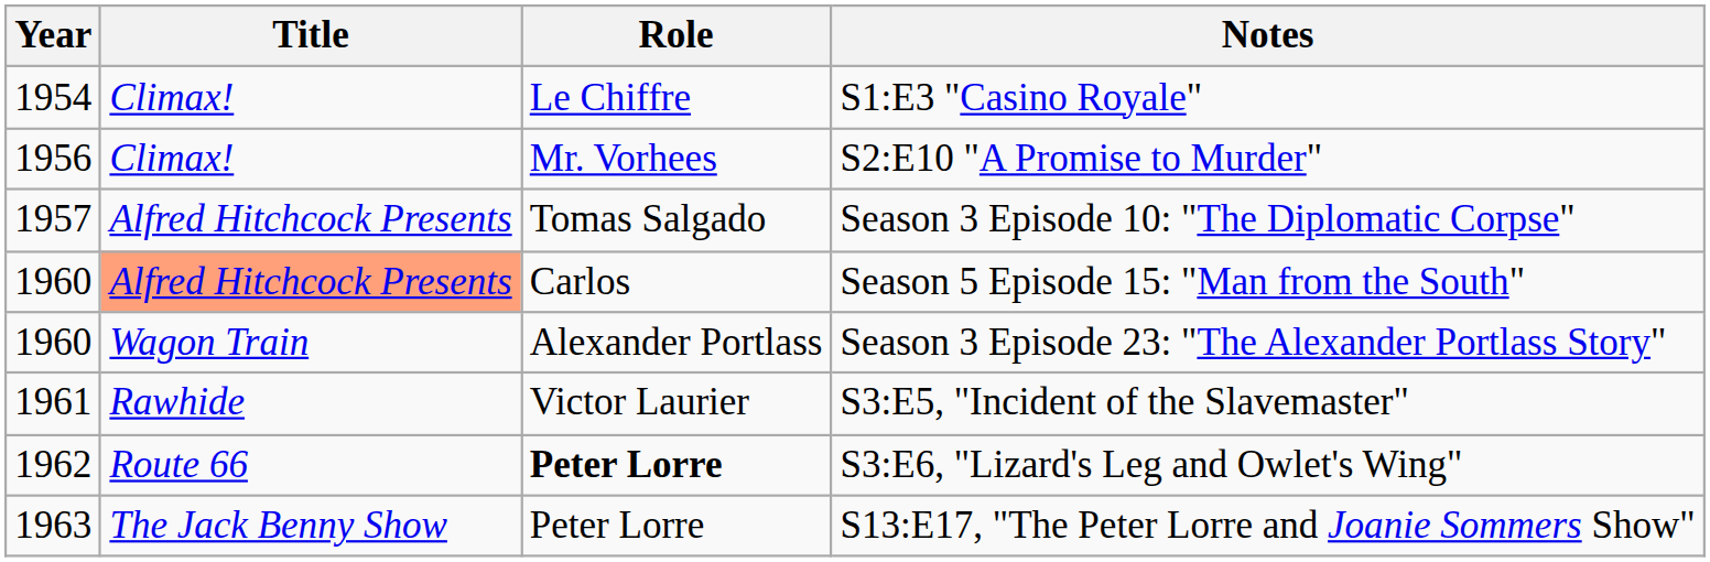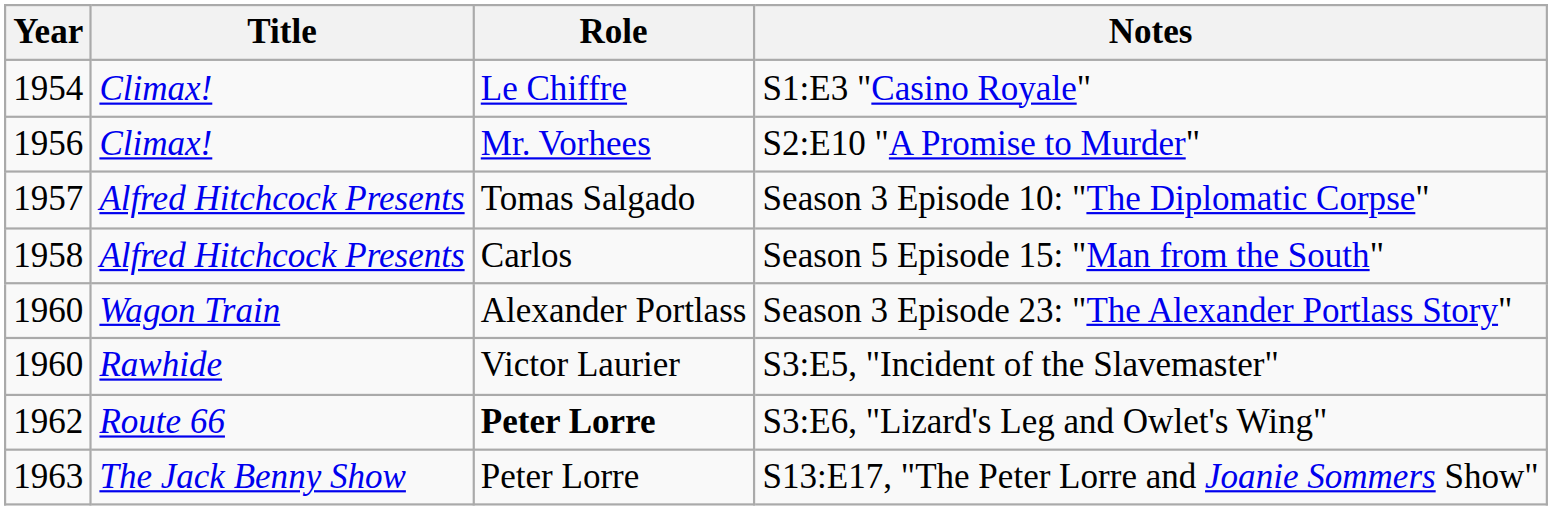 <table class="wikitable sortable">
 <tr>
 <th>Year</th>
 <th>Title</th>
 <th>Role</th>
 <th class="unsortable">Notes</th>
 </tr>
 <tr>
 <td>1954</td>
 <td><em><a href='#'>Climax!</a></em></td>
 <td><a href='#'>Le Chiffre</a></td>
 <td>S1:E3 "<a href='#'>Casino Royale</a>"</td>
 </tr>
 <tr>
 <td>1956</td>
 <td><em><a href='#'>Climax!</a></em></td>
 <td><a href='#'>Mr. Vorhees</a></td>
 <td>S2:E10 "<a href='#'>A Promise to Murder</a>"</td>
 </tr>
 <tr>
 <td>1957</td>
 <td><em><a href='#'>Alfred Hitchcock Presents</a></em></td>
 <td>Tomas Salgado</td>
 <td>Season 3 Episode 10: "<a href='#'>The Diplomatic Corpse</a>"</td>
 </tr>
 <tr>
-<td>1960</td>
-<td style="background: lightsalmon;"><em><a href='#'>Alfred Hitchcock Presents</a></em></td>
+<td>1958</td>
+<td><em><a href='#'>Alfred Hitchcock Presents</a></em></td>
 <td>Carlos</td>
 <td>Season 5 Episode 15: "<a href='#'>Man from the South</a>"</td>
 </tr>
 <tr>
 <td>1960</td>
 <td><em><a href='#'>Wagon Train</a></em></td>
 <td>Alexander Portlass</td>
 <td>Season 3 Episode 23: "<a href='#'>The Alexander Portlass Story</a>"</td>
 </tr>
 <tr>
-<td>1961</td>
+<td>1960</td>
 <td><em><a href='#'>Rawhide</a></em></td>
 <td>Victor Laurier</td>
 <td>S3:E5, "Incident of the Slavemaster"</td>
 </tr>
 <tr>
 <td>1962</td>
 <td><em><a href='#'>Route 66</a></em></td>
 <td><strong>Peter Lorre</strong></td>
 <td>S3:E6, "Lizard's Leg and Owlet's Wing"</td>
 </tr>
 <tr>
 <td>1963</td>
 <td><em><a href='#'>The Jack Benny Show</a></em></td>
 <td>Peter Lorre</td>
 <td>S13:E17, "The Peter Lorre and <em><a href='#'>Joanie Sommers</a></em> Show"</td>
 </tr>
 </table>
